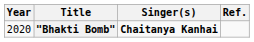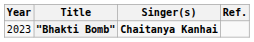 <table class="wikitable plainrowheaders" style="text-align: left;">
 <tr>
 <th scope="col">Year</th>
 <th scope="col">Title</th>
 <th scope="col" class="unsortable">Singer(s)</th>
 <th>Ref.</th>
 </tr>
 <tr>
-<td>2020</td>
+<td>2023</td>
 <th scope="row">"Bhakti Bomb"</th>
 <td><strong>Chaitanya Kanhai</strong></td>
 <td></td>
 </tr>
 </table>
